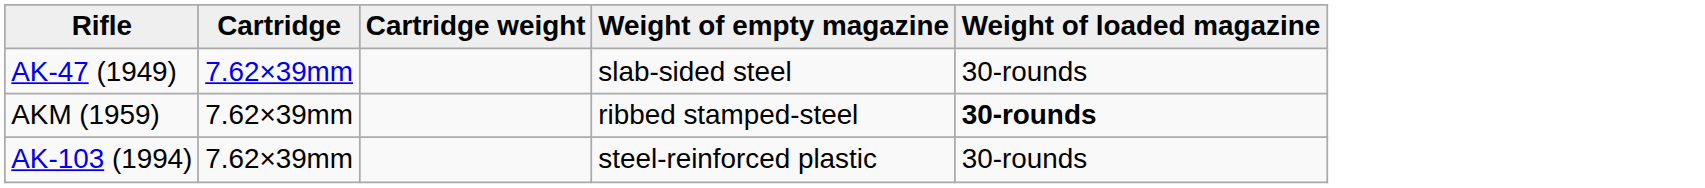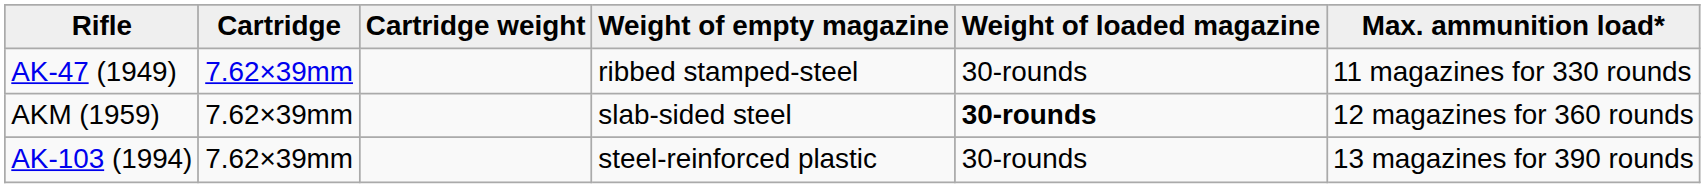 <table class="wikitable">
 <tr>
 <th style="background:#efefef;">Rifle</th>
 <th style="background:#efefef;">Cartridge</th>
 <th style="background:#efefef;">Cartridge weight</th>
 <th style="background:#efefef;">Weight of empty magazine</th>
 <th style="background:#efefef;">Weight of loaded magazine</th>
+<th style="background:#efefef;">Max.  ammunition load*</th>
 </tr>
 <tr>
 <td><a href='#'>AK-47</a> (1949)</td>
 <td><a href='#'>7.62×39mm</a></td>
 <td></td>
-<td>slab-sided steel<br></td>
+<td>ribbed stamped-steel<br></td>
 <td>30-rounds<br></td>
+<td>11 magazines for 330 rounds<br></td>
 </tr>
 <tr>
 <td>AKM (1959)</td>
 <td>7.62×39mm</td>
 <td></td>
-<td>ribbed stamped-steel<br></td>
+<td>slab-sided steel<br></td>
 <td><strong>30-rounds<br></strong></td>
+<td>12 magazines for 360 rounds<br></td>
 </tr>
 <tr>
 <td><a href='#'>AK-103</a> (1994)</td>
 <td>7.62×39mm</td>
 <td></td>
 <td>steel-reinforced plastic<br></td>
 <td>30-rounds<br></td>
+<td>13 magazines for 390 rounds<br></td>
 </tr>
 </table>
